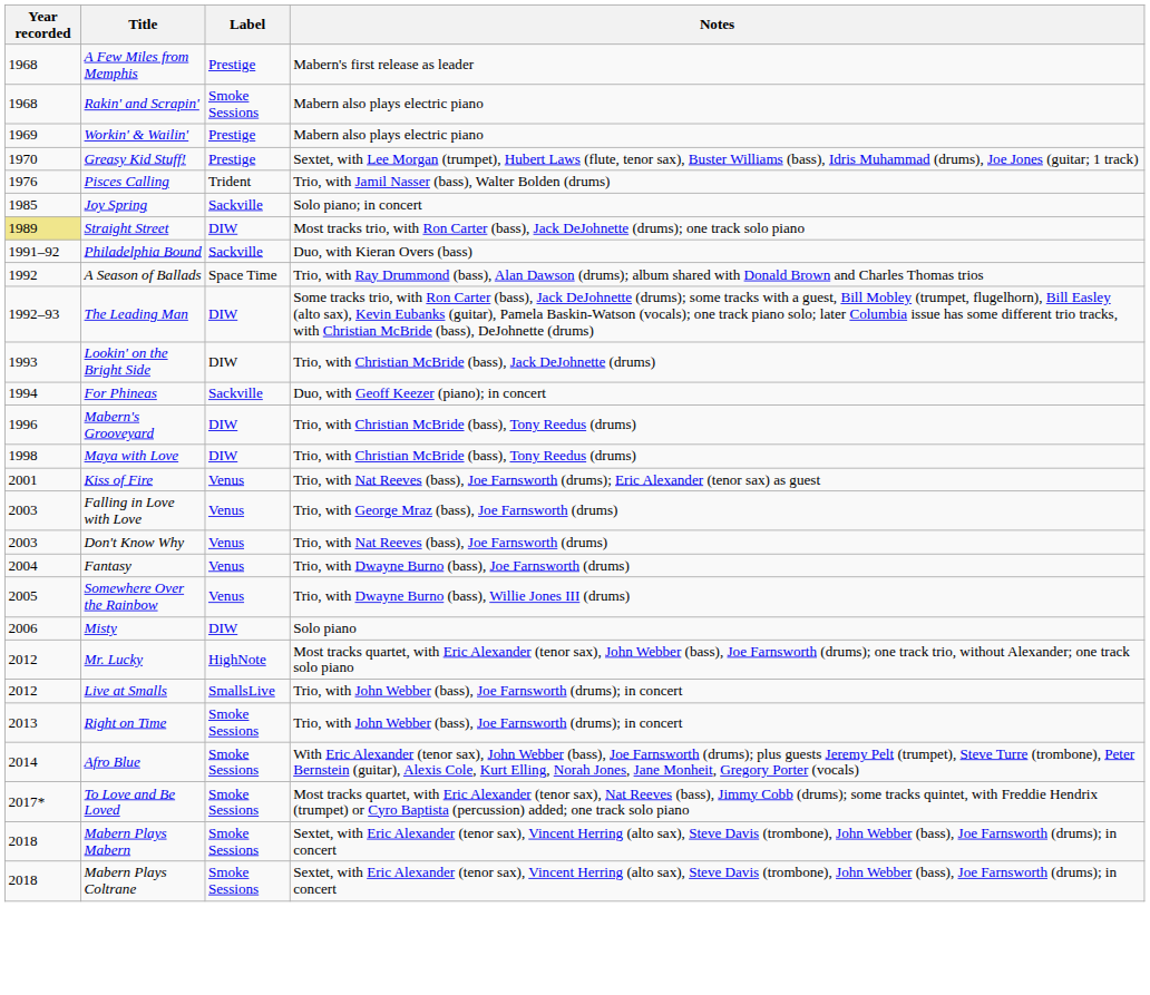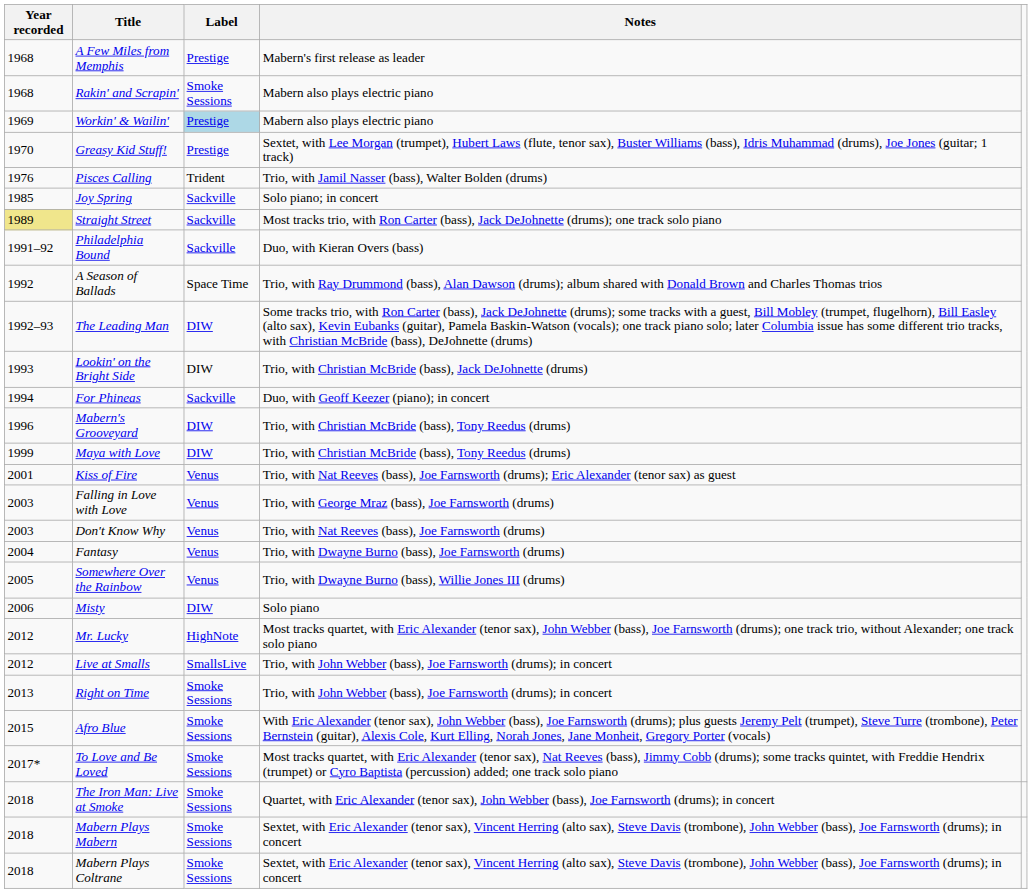 <table class="wikitable sortable">
 <tr>
 <th>Year recorded</th>
 <th>Title</th>
 <th>Label</th>
 <th>Notes</th>
 </tr>
 <tr>
 <td>1968</td>
 <td><em><a href='#'>A Few Miles from Memphis</a></em></td>
 <td><a href='#'>Prestige</a></td>
 <td>Mabern's first release as leader</td>
 </tr>
 <tr>
 <td>1968</td>
 <td><em><a href='#'>Rakin' and Scrapin'</a></em></td>
 <td><a href='#'>Smoke Sessions</a></td>
 <td>Mabern also plays electric piano</td>
 </tr>
 <tr>
 <td>1969</td>
 <td><em><a href='#'>Workin' & Wailin'</a></em></td>
-<td><a href='#'>Prestige</a></td>
+<td style="background: lightblue;"><a href='#'>Prestige</a></td>
 <td>Mabern also plays electric piano</td>
 </tr>
 <tr>
 <td>1970</td>
 <td><em><a href='#'>Greasy Kid Stuff!</a></em></td>
 <td><a href='#'>Prestige</a></td>
 <td>Sextet, with <a href='#'>Lee Morgan</a> (trumpet), <a href='#'>Hubert Laws</a> (flute, tenor sax), <a href='#'>Buster Williams</a> (bass), <a href='#'>Idris Muhammad</a> (drums), <a href='#'>Joe Jones</a> (guitar; 1 track)</td>
 </tr>
 <tr>
 <td>1976</td>
 <td><em><a href='#'>Pisces Calling</a></em></td>
 <td>Trident</td>
 <td>Trio, with <a href='#'>Jamil Nasser</a> (bass), Walter Bolden (drums)</td>
 </tr>
 <tr>
 <td>1985</td>
 <td><em><a href='#'>Joy Spring</a></em></td>
 <td><a href='#'>Sackville</a></td>
 <td>Solo piano; in concert</td>
 </tr>
 <tr>
 <td style="background: khaki;">1989</td>
 <td><em><a href='#'>Straight Street</a></em></td>
-<td><a href='#'>DIW</a></td>
+<td><a href='#'>Sackville</a></td>
 <td>Most tracks trio, with <a href='#'>Ron Carter</a> (bass), <a href='#'>Jack DeJohnette</a> (drums); one track solo piano</td>
 </tr>
 <tr>
 <td>1991–92</td>
 <td><em><a href='#'>Philadelphia Bound</a></em></td>
 <td><a href='#'>Sackville</a></td>
 <td>Duo, with Kieran Overs (bass)</td>
 </tr>
 <tr>
 <td>1992</td>
 <td><em>A Season of Ballads</em></td>
 <td>Space Time</td>
 <td>Trio, with <a href='#'>Ray Drummond</a> (bass), <a href='#'>Alan Dawson</a> (drums); album shared with <a href='#'>Donald Brown</a> and Charles Thomas trios</td>
 </tr>
 <tr>
 <td>1992–93</td>
 <td><em><a href='#'>The Leading Man</a></em></td>
 <td><a href='#'>DIW</a></td>
 <td>Some tracks trio, with <a href='#'>Ron Carter</a> (bass), <a href='#'>Jack DeJohnette</a> (drums); some tracks with a guest, <a href='#'>Bill Mobley</a> (trumpet, flugelhorn), <a href='#'>Bill Easley</a> (alto sax), <a href='#'>Kevin Eubanks</a> (guitar), Pamela Baskin-Watson (vocals); one track piano solo; later <a href='#'>Columbia</a> issue has some different trio tracks, with <a href='#'>Christian McBride</a> (bass), DeJohnette (drums)</td>
 </tr>
 <tr>
 <td>1993</td>
 <td><em><a href='#'>Lookin' on the Bright Side</a></em></td>
 <td>DIW</td>
 <td>Trio, with <a href='#'>Christian McBride</a> (bass), <a href='#'>Jack DeJohnette</a> (drums)</td>
 </tr>
 <tr>
 <td>1994</td>
 <td><em><a href='#'>For Phineas</a></em></td>
 <td><a href='#'>Sackville</a></td>
 <td>Duo, with <a href='#'>Geoff Keezer</a> (piano); in concert</td>
 </tr>
 <tr>
 <td>1996</td>
 <td><em><a href='#'>Mabern's Grooveyard</a></em></td>
 <td><a href='#'>DIW</a></td>
 <td>Trio, with <a href='#'>Christian McBride</a> (bass), <a href='#'>Tony Reedus</a> (drums)</td>
 </tr>
 <tr>
-<td>1998</td>
+<td>1999</td>
 <td><em><a href='#'>Maya with Love</a></em></td>
 <td><a href='#'>DIW</a></td>
 <td>Trio, with <a href='#'>Christian McBride</a> (bass), <a href='#'>Tony Reedus</a> (drums)</td>
 </tr>
 <tr>
 <td>2001</td>
 <td><em><a href='#'>Kiss of Fire</a></em></td>
 <td><a href='#'>Venus</a></td>
 <td>Trio, with <a href='#'>Nat Reeves</a> (bass), <a href='#'>Joe Farnsworth</a> (drums); <a href='#'>Eric Alexander</a> (tenor sax) as guest</td>
 </tr>
 <tr>
 <td>2003</td>
 <td><em>Falling in Love with Love</em></td>
 <td><a href='#'>Venus</a></td>
 <td>Trio, with <a href='#'>George Mraz</a> (bass), <a href='#'>Joe Farnsworth</a> (drums)</td>
 </tr>
 <tr>
 <td>2003</td>
 <td><em>Don't Know Why</em></td>
 <td><a href='#'>Venus</a></td>
 <td>Trio, with <a href='#'>Nat Reeves</a> (bass), <a href='#'>Joe Farnsworth</a> (drums)</td>
 </tr>
 <tr>
 <td>2004</td>
 <td><em>Fantasy</em></td>
 <td><a href='#'>Venus</a></td>
 <td>Trio, with <a href='#'>Dwayne Burno</a> (bass), <a href='#'>Joe Farnsworth</a> (drums)</td>
 </tr>
 <tr>
 <td>2005</td>
 <td><em><a href='#'>Somewhere Over the Rainbow</a></em></td>
 <td><a href='#'>Venus</a></td>
 <td>Trio, with <a href='#'>Dwayne Burno</a> (bass), <a href='#'>Willie Jones III</a> (drums)</td>
 </tr>
 <tr>
 <td>2006</td>
 <td><em><a href='#'>Misty</a></em></td>
 <td><a href='#'>DIW</a></td>
 <td>Solo piano</td>
 </tr>
 <tr>
 <td>2012</td>
 <td><em><a href='#'>Mr. Lucky</a></em></td>
 <td><a href='#'>HighNote</a></td>
 <td>Most tracks quartet, with <a href='#'>Eric Alexander</a> (tenor sax), <a href='#'>John Webber</a> (bass), <a href='#'>Joe Farnsworth</a> (drums); one track trio, without Alexander; one track solo piano</td>
 </tr>
 <tr>
 <td>2012</td>
 <td><em><a href='#'>Live at Smalls</a></em></td>
 <td><a href='#'>SmallsLive</a></td>
 <td>Trio, with <a href='#'>John Webber</a> (bass), <a href='#'>Joe Farnsworth</a> (drums); in concert</td>
 </tr>
 <tr>
 <td>2013</td>
 <td><em><a href='#'>Right on Time</a></em></td>
 <td><a href='#'>Smoke Sessions</a></td>
 <td>Trio, with <a href='#'>John Webber</a> (bass), <a href='#'>Joe Farnsworth</a> (drums); in concert</td>
 </tr>
 <tr>
-<td>2014</td>
+<td>2015</td>
 <td><em><a href='#'>Afro Blue</a></em></td>
 <td><a href='#'>Smoke Sessions</a></td>
 <td>With <a href='#'>Eric Alexander</a> (tenor sax), <a href='#'>John Webber</a> (bass), <a href='#'>Joe Farnsworth</a> (drums); plus guests <a href='#'>Jeremy Pelt</a> (trumpet), <a href='#'>Steve Turre</a> (trombone), <a href='#'>Peter Bernstein</a> (guitar), <a href='#'>Alexis Cole</a>, <a href='#'>Kurt Elling</a>, <a href='#'>Norah Jones</a>, <a href='#'>Jane Monheit</a>, <a href='#'>Gregory Porter</a> (vocals)</td>
 </tr>
 <tr>
 <td>2017*</td>
 <td><em><a href='#'>To Love and Be Loved</a></em></td>
 <td><a href='#'>Smoke Sessions</a></td>
 <td>Most tracks quartet, with <a href='#'>Eric Alexander</a> (tenor sax), <a href='#'>Nat Reeves</a> (bass), <a href='#'>Jimmy Cobb</a> (drums); some tracks quintet, with Freddie Hendrix (trumpet) or <a href='#'>Cyro Baptista</a> (percussion) added; one track solo piano</td>
+</tr>
+<tr>
+<td>2018</td>
+<td><em><a href='#'>The Iron Man: Live at Smoke</a></em></td>
+<td><a href='#'>Smoke Sessions</a></td>
+<td>Quartet, with <a href='#'>Eric Alexander</a> (tenor sax), <a href='#'>John Webber</a> (bass), <a href='#'>Joe Farnsworth</a> (drums); in concert</td>
+<td></td>
 </tr>
 <tr>
 <td>2018</td>
 <td><em><a href='#'>Mabern Plays Mabern</a></em></td>
 <td><a href='#'>Smoke Sessions</a></td>
 <td>Sextet, with <a href='#'>Eric Alexander</a> (tenor sax), <a href='#'>Vincent Herring</a> (alto sax), <a href='#'>Steve Davis</a> (trombone), <a href='#'>John Webber</a> (bass), <a href='#'>Joe Farnsworth</a> (drums); in concert</td>
 </tr>
 <tr>
 <td>2018</td>
 <td><em>Mabern Plays Coltrane</em></td>
 <td><a href='#'>Smoke Sessions</a></td>
 <td>Sextet, with <a href='#'>Eric Alexander</a> (tenor sax), <a href='#'>Vincent Herring</a> (alto sax), <a href='#'>Steve Davis</a> (trombone), <a href='#'>John Webber</a> (bass), <a href='#'>Joe Farnsworth</a> (drums); in concert</td>
 </tr>
 </table>
